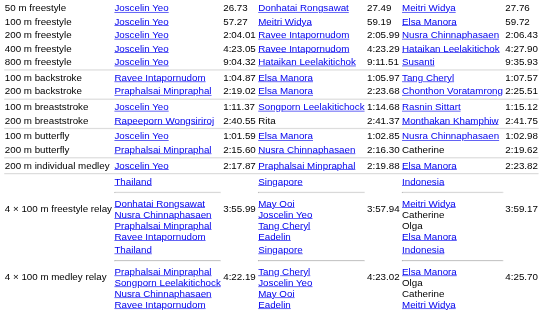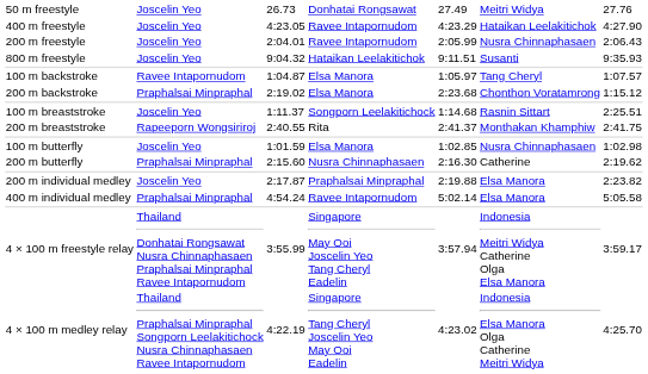 <table>
 <tr>
 <td>50 m freestyle</td>
 <td> <a href='#'>Joscelin Yeo</a></td>
 <td>26.73</td>
 <td> <a href='#'>Donhatai Rongsawat</a></td>
 <td>27.49</td>
 <td> <a href='#'>Meitri Widya</a></td>
 <td>27.76</td>
 </tr>
 <tr>
-<td>100 m freestyle</td>
+<td>400 m freestyle</td>
 <td> <a href='#'>Joscelin Yeo</a></td>
-<td>57.27</td>
-<td> <a href='#'>Meitri Widya</a></td>
-<td>59.19</td>
-<td> <a href='#'>Elsa Manora</a></td>
-<td>59.72</td>
+<td>4:23.05</td>
+<td> <a href='#'>Ravee Intapornudom</a></td>
+<td>4:23.29</td>
+<td> <a href='#'>Hataikan Leelakitichok</a></td>
+<td>4:27.90</td>
 </tr>
 <tr>
 <td>200 m freestyle</td>
 <td> <a href='#'>Joscelin Yeo</a></td>
 <td>2:04.01</td>
 <td> <a href='#'>Ravee Intapornudom</a></td>
 <td>2:05.99</td>
 <td> <a href='#'>Nusra Chinnaphasaen</a></td>
 <td>2:06.43</td>
-</tr>
-<tr>
-<td>400 m freestyle</td>
-<td> <a href='#'>Joscelin Yeo</a></td>
-<td>4:23.05</td>
-<td> <a href='#'>Ravee Intapornudom</a></td>
-<td>4:23.29</td>
-<td> <a href='#'>Hataikan Leelakitichok</a></td>
-<td>4:27.90</td>
 </tr>
 <tr>
 <td>800 m freestyle</td>
 <td> <a href='#'>Joscelin Yeo</a></td>
 <td>9:04.32</td>
 <td> <a href='#'>Hataikan Leelakitichok</a></td>
 <td>9:11.51</td>
 <td> <a href='#'>Susanti</a></td>
 <td>9:35.93</td>
 </tr>
 <tr bgcolor=#DDDDDD>
 <td colspan=7></td>
 </tr>
 <tr>
 <td>100 m backstroke</td>
 <td> <a href='#'>Ravee Intapornudom</a></td>
 <td>1:04.87</td>
 <td> <a href='#'>Elsa Manora</a></td>
 <td>1:05.97</td>
 <td> <a href='#'>Tang Cheryl</a></td>
 <td>1:07.57</td>
 </tr>
 <tr>
 <td>200 m backstroke</td>
 <td> <a href='#'>Praphalsai Minpraphal</a></td>
 <td>2:19.02</td>
 <td> <a href='#'>Elsa Manora</a></td>
 <td>2:23.68</td>
 <td> <a href='#'>Chonthon Voratamrong</a></td>
-<td>2:25.51</td>
+<td>1:15.12</td>
 </tr>
 <tr bgcolor=#DDDDDD>
 <td colspan=7></td>
 </tr>
 <tr>
 <td>100 m breaststroke</td>
 <td> <a href='#'>Joscelin Yeo</a></td>
 <td>1:11.37</td>
 <td> <a href='#'>Songporn Leelakitichock</a></td>
 <td>1:14.68</td>
 <td> <a href='#'>Rasnin Sittart</a></td>
-<td>1:15.12</td>
+<td>2:25.51</td>
 </tr>
 <tr>
 <td>200 m breaststroke</td>
 <td> <a href='#'>Rapeeporn Wongsiriroj</a></td>
 <td>2:40.55</td>
 <td> Rita</td>
 <td>2:41.37</td>
 <td> <a href='#'>Monthakan Khamphiw</a></td>
 <td>2:41.75</td>
 </tr>
 <tr bgcolor=#DDDDDD>
 <td colspan=7></td>
 </tr>
 <tr>
 <td>100 m butterfly</td>
 <td> <a href='#'>Joscelin Yeo</a></td>
 <td>1:01.59</td>
 <td> <a href='#'>Elsa Manora</a></td>
 <td>1:02.85</td>
 <td> <a href='#'>Nusra Chinnaphasaen</a></td>
 <td>1:02.98</td>
 </tr>
 <tr>
 <td>200 m butterfly</td>
 <td> <a href='#'>Praphalsai Minpraphal</a></td>
 <td>2:15.60</td>
 <td> <a href='#'>Nusra Chinnaphasaen</a></td>
 <td>2:16.30</td>
 <td> Catherine</td>
 <td>2:19.62</td>
 </tr>
 <tr bgcolor=#DDDDDD>
 <td colspan=7></td>
 </tr>
 <tr>
 <td>200 m individual medley</td>
 <td> <a href='#'>Joscelin Yeo</a></td>
 <td>2:17.87</td>
 <td> <a href='#'>Praphalsai Minpraphal</a></td>
 <td>2:19.88</td>
 <td> <a href='#'>Elsa Manora</a></td>
 <td>2:23.82</td>
 </tr>
+<tr>
+<td>400 m individual medley</td>
+<td> <a href='#'>Praphalsai Minpraphal</a></td>
+<td>4:54.24</td>
+<td> <a href='#'>Ravee Intapornudom</a></td>
+<td>5:02.14</td>
+<td> <a href='#'>Elsa Manora</a></td>
+<td>5:05.58</td>
+</tr>
 <tr bgcolor=#DDDDDD>
 <td colspan=7></td>
 </tr>
 <tr>
 <td>4 × 100 m freestyle relay</td>
 <td> <a href='#'>Thailand</a> <hr> <a href='#'>Donhatai Rongsawat</a><br><a href='#'>Nusra Chinnaphasaen</a><br><a href='#'>Praphalsai Minpraphal</a><br><a href='#'>Ravee Intapornudom</a></td>
 <td>3:55.99</td>
 <td> <a href='#'>Singapore</a> <hr> <a href='#'>May Ooi</a><br><a href='#'>Joscelin Yeo</a><br><a href='#'>Tang Cheryl</a><br><a href='#'>Eadelin</a></td>
 <td>3:57.94</td>
 <td> <a href='#'>Indonesia</a> <hr> <a href='#'>Meitri Widya</a><br>Catherine<br>Olga<br><a href='#'>Elsa Manora</a></td>
 <td>3:59.17</td>
 </tr>
 <tr>
 <td>4 × 100 m medley relay</td>
 <td> <a href='#'>Thailand</a> <hr> <a href='#'>Praphalsai Minpraphal</a><br><a href='#'>Songporn Leelakitichock</a><br><a href='#'>Nusra Chinnaphasaen</a><br><a href='#'>Ravee Intapornudom</a></td>
 <td>4:22.19</td>
 <td> <a href='#'>Singapore</a> <hr> <a href='#'>Tang Cheryl</a><br><a href='#'>Joscelin Yeo</a><br><a href='#'>May Ooi</a><br><a href='#'>Eadelin</a></td>
 <td>4:23.02</td>
 <td> <a href='#'>Indonesia</a> <hr> <a href='#'>Elsa Manora</a><br>Olga<br>Catherine<br><a href='#'>Meitri Widya</a></td>
 <td>4:25.70</td>
 </tr>
 </table>
